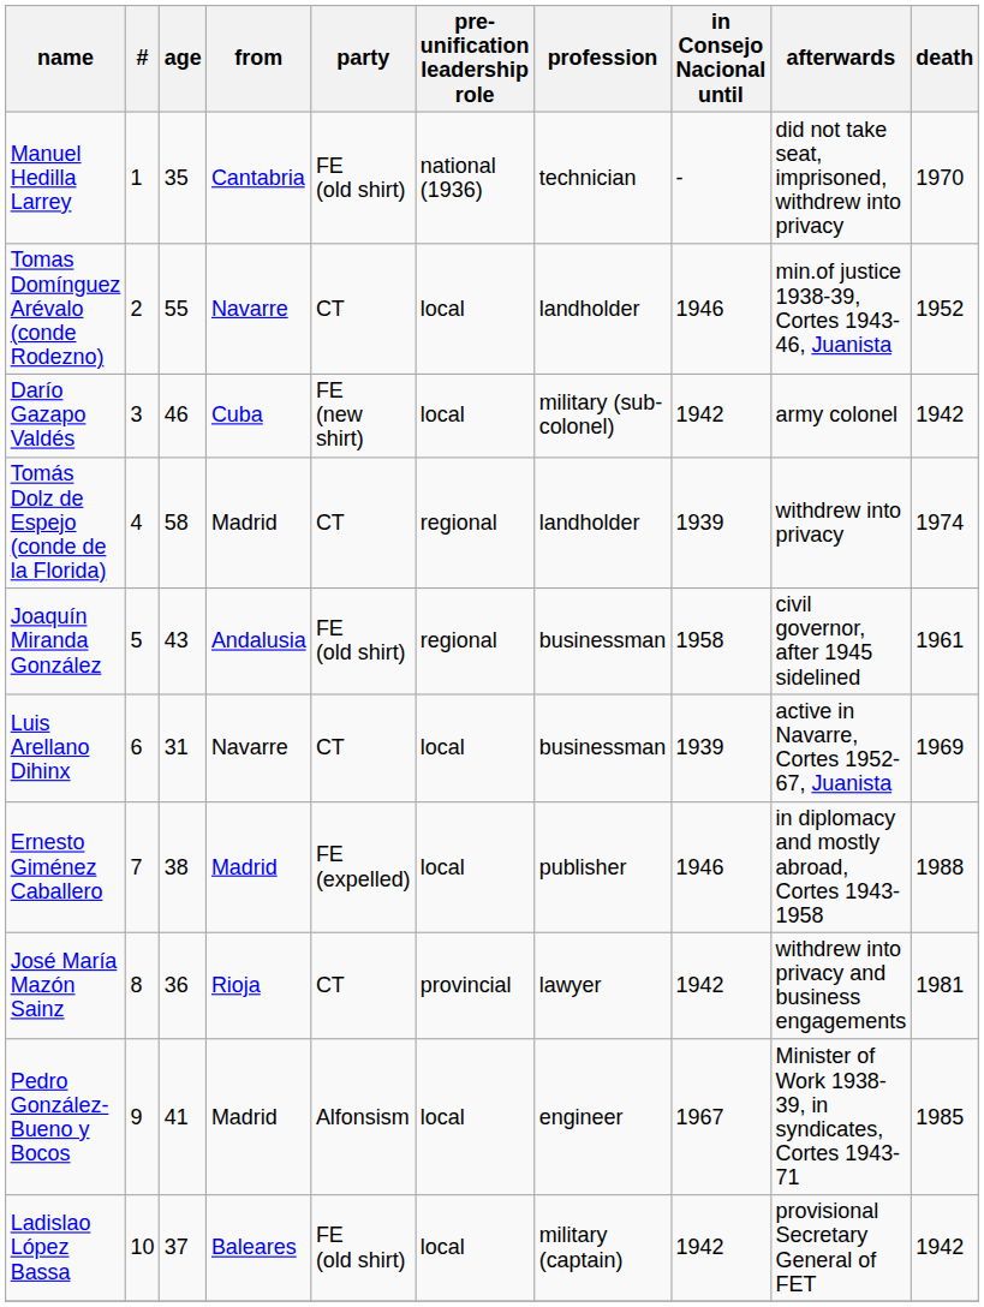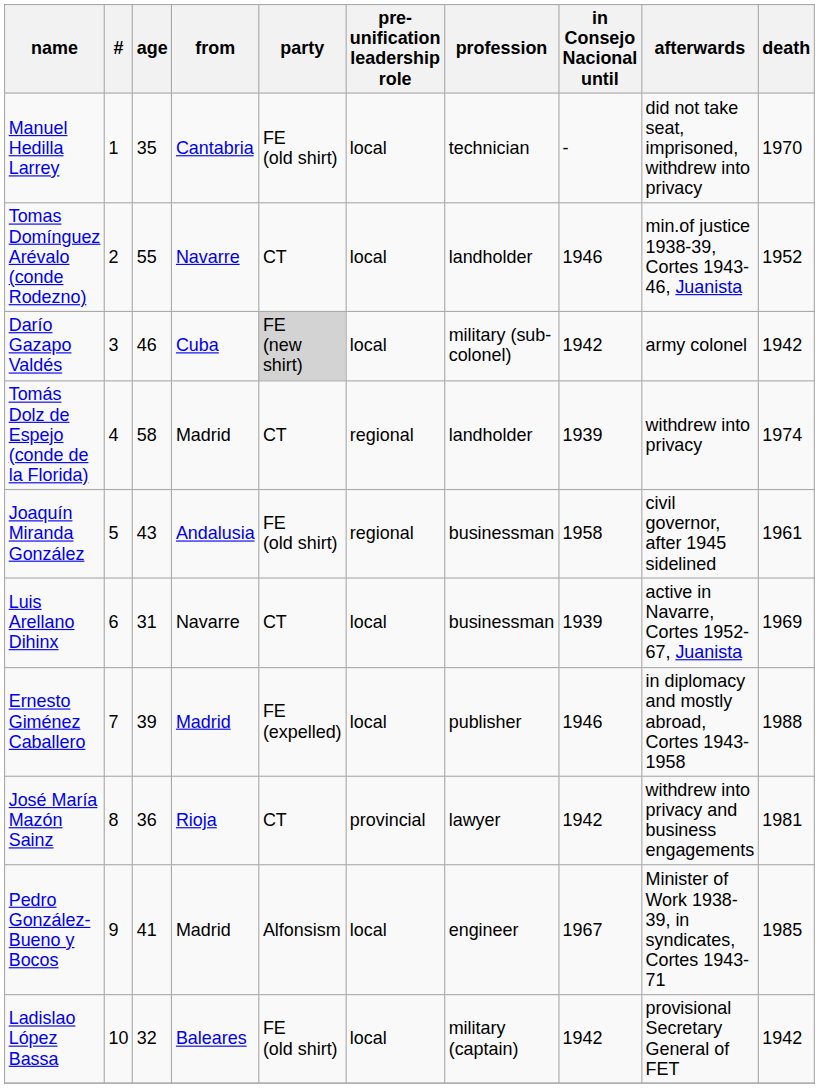 <table class="wikitable sortable">
 <tr>
 <th scope="col" style="width: 170px;">name</th>
 <th scope="col" style="width: 30px;">#</th>
 <th scope="col" style="width: 30px;">age</th>
 <th scope="col" style="width: 60px;">from</th>
 <th scope="col" style="width: 60px;">party</th>
 <th scope="col" style="width: 60px;">pre-unification leadership role</th>
 <th scope="col" style="width: 100px;">profession</th>
 <th scope="col" style="width: 50px;">in Consejo Nacional until</th>
 <th scope="col" style="width: 180px;">afterwards</th>
 <th scope="col" style="width: 50px;">death</th>
 </tr>
 <tr>
 <td><a href='#'>Manuel Hedilla Larrey</a></td>
 <td>1</td>
 <td>35</td>
 <td><a href='#'>Cantabria</a></td>
 <td>FE<br>(old shirt)</td>
-<td>national (1936)</td>
+<td>local</td>
 <td>technician</td>
 <td>-</td>
 <td>did not take seat, imprisoned, withdrew into privacy</td>
 <td>1970</td>
 </tr>
 <tr>
 <td><a href='#'>Tomas Domínguez Arévalo (conde Rodezno)</a></td>
 <td>2</td>
 <td>55</td>
 <td><a href='#'>Navarre</a></td>
 <td>CT</td>
 <td>local</td>
 <td>landholder</td>
 <td>1946</td>
 <td>min.of justice 1938-39, Cortes 1943-46, <a href='#'>Juanista</a></td>
 <td>1952</td>
 </tr>
 <tr>
 <td><a href='#'>Darío Gazapo Valdés</a></td>
 <td>3</td>
 <td>46</td>
 <td><a href='#'>Cuba</a></td>
-<td>FE<br>(new shirt)</td>
+<td style="background: lightgrey;">FE<br>(new shirt)</td>
 <td>local</td>
 <td>military (sub-colonel)</td>
 <td>1942</td>
 <td>army colonel</td>
 <td>1942</td>
 </tr>
 <tr>
 <td><a href='#'>Tomás Dolz de Espejo (conde de la Florida)</a></td>
 <td>4</td>
 <td>58</td>
 <td>Madrid</td>
 <td>CT</td>
 <td>regional</td>
 <td>landholder</td>
 <td>1939</td>
 <td>withdrew into privacy</td>
 <td>1974</td>
 </tr>
 <tr>
 <td><a href='#'>Joaquín Miranda González</a></td>
 <td>5</td>
 <td>43</td>
 <td><a href='#'>Andalusia</a></td>
 <td>FE<br>(old shirt)</td>
 <td>regional</td>
 <td>businessman</td>
 <td>1958</td>
 <td>civil governor, after 1945 sidelined</td>
 <td>1961</td>
 </tr>
 <tr>
 <td><a href='#'>Luis Arellano Dihinx</a></td>
 <td>6</td>
 <td>31</td>
 <td>Navarre</td>
 <td>CT</td>
 <td>local</td>
 <td>businessman</td>
 <td>1939</td>
 <td>active in Navarre, Cortes 1952-67, <a href='#'>Juanista</a></td>
 <td>1969</td>
 </tr>
 <tr>
 <td><a href='#'>Ernesto Giménez Caballero</a></td>
 <td>7</td>
-<td>38</td>
+<td>39</td>
 <td><a href='#'>Madrid</a></td>
 <td>FE<br>(expelled)</td>
 <td>local</td>
 <td>publisher</td>
 <td>1946</td>
 <td>in diplomacy and mostly abroad, Cortes 1943-1958</td>
 <td>1988</td>
 </tr>
 <tr>
 <td><a href='#'>José María Mazón Sainz</a></td>
 <td>8</td>
 <td>36</td>
 <td><a href='#'>Rioja</a></td>
 <td>CT</td>
 <td>provincial</td>
 <td>lawyer</td>
 <td>1942</td>
 <td>withdrew into privacy and business engagements</td>
 <td>1981</td>
 </tr>
 <tr>
 <td><a href='#'>Pedro González-Bueno y Bocos</a></td>
 <td>9</td>
 <td>41</td>
 <td>Madrid</td>
 <td>Alfonsism</td>
 <td>local</td>
 <td>engineer</td>
 <td>1967</td>
 <td>Minister of Work 1938-39, in syndicates, Cortes 1943-71</td>
 <td>1985</td>
 </tr>
 <tr>
 <td><a href='#'>Ladislao López Bassa</a></td>
 <td>10</td>
-<td>37</td>
+<td>32</td>
 <td><a href='#'>Baleares</a></td>
 <td>FE<br>(old shirt)</td>
 <td>local</td>
 <td>military (captain)</td>
 <td>1942</td>
 <td>provisional Secretary General of FET</td>
 <td>1942</td>
 </tr>
 <tr>
 </tr>
 </table>
